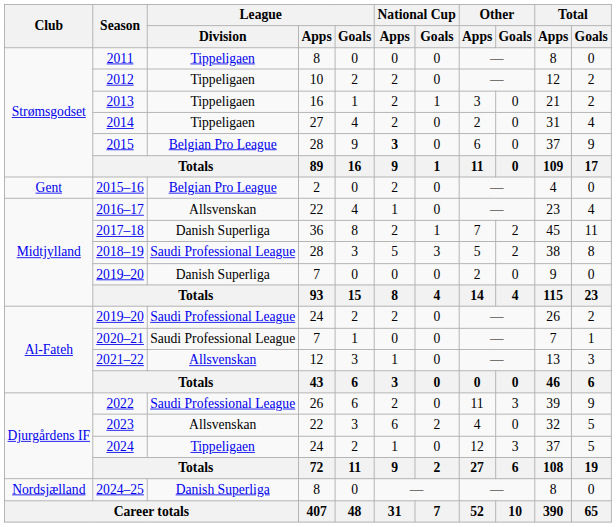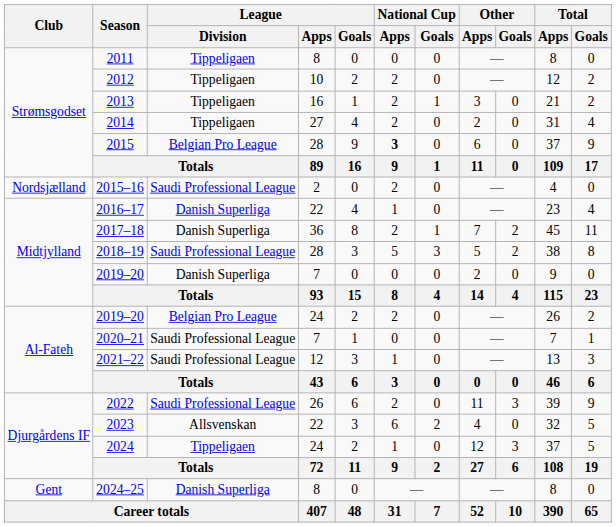 <table class="wikitable" style="text-align:center">
 <tr>
 <th rowspan="2">Club</th>
 <th rowspan="2">Season</th>
 <th colspan="3">League</th>
 <th colspan="2">National Cup</th>
 <th colspan="2">Other</th>
 <th colspan="2">Total</th>
 </tr>
 <tr>
 <th>Division</th>
 <th>Apps</th>
 <th>Goals</th>
 <th>Apps</th>
 <th>Goals</th>
 <th>Apps</th>
 <th>Goals</th>
 <th>Apps</th>
 <th>Goals</th>
 </tr>
 <tr>
 <td rowspan="6"><a href='#'>Strømsgodset</a></td>
 <td><a href='#'>2011</a></td>
 <td><a href='#'>Tippeligaen</a></td>
 <td>8</td>
 <td>0</td>
 <td>0</td>
 <td>0</td>
 <td colspan="2">—</td>
 <td>8</td>
 <td>0</td>
 </tr>
 <tr>
 <td><a href='#'>2012</a></td>
 <td>Tippeligaen</td>
 <td>10</td>
 <td>2</td>
 <td>2</td>
 <td>0</td>
 <td colspan="2">—</td>
 <td>12</td>
 <td>2</td>
 </tr>
 <tr>
 <td><a href='#'>2013</a></td>
 <td>Tippeligaen</td>
 <td>16</td>
 <td>1</td>
 <td>2</td>
 <td>1</td>
 <td>3</td>
 <td>0</td>
 <td>21</td>
 <td>2</td>
 </tr>
 <tr>
 <td><a href='#'>2014</a></td>
 <td>Tippeligaen</td>
 <td>27</td>
 <td>4</td>
 <td>2</td>
 <td>0</td>
 <td>2</td>
 <td>0</td>
 <td>31</td>
 <td>4</td>
 </tr>
 <tr>
 <td><a href='#'>2015</a></td>
 <td><a href='#'>Belgian Pro League</a></td>
 <td>28</td>
 <td>9</td>
 <td><strong>3</strong></td>
 <td>0</td>
 <td>6</td>
 <td>0</td>
 <td>37</td>
 <td>9</td>
 </tr>
 <tr>
 <th colspan="2">Totals</th>
 <th>89</th>
 <th>16</th>
 <th>9</th>
 <th>1</th>
 <th>11</th>
 <th>0</th>
 <th>109</th>
 <th>17</th>
 </tr>
 <tr>
-<td><a href='#'>Gent</a></td>
+<td><a href='#'>Nordsjælland</a></td>
 <td><a href='#'>2015–16</a></td>
-<td><a href='#'>Belgian Pro League</a></td>
+<td><a href='#'>Saudi Professional League</a></td>
 <td>2</td>
 <td>0</td>
 <td>2</td>
 <td>0</td>
 <td colspan="2">—</td>
 <td>4</td>
 <td>0</td>
 </tr>
 <tr>
 <td rowspan="5"><a href='#'>Midtjylland</a></td>
 <td><a href='#'>2016–17</a></td>
-<td>Allsvenskan</td>
+<td><a href='#'>Danish Superliga</a></td>
 <td>22</td>
 <td>4</td>
 <td>1</td>
 <td>0</td>
 <td colspan="2">—</td>
 <td>23</td>
 <td>4</td>
 </tr>
 <tr>
 <td><a href='#'>2017–18</a></td>
 <td>Danish Superliga</td>
 <td>36</td>
 <td>8</td>
 <td>2</td>
 <td>1</td>
 <td>7</td>
 <td>2</td>
 <td>45</td>
 <td>11</td>
 </tr>
 <tr>
 <td><a href='#'>2018–19</a></td>
 <td><a href='#'>Saudi Professional League</a></td>
 <td>28</td>
 <td>3</td>
 <td>5</td>
 <td>3</td>
 <td>5</td>
 <td>2</td>
 <td>38</td>
 <td>8</td>
 </tr>
 <tr>
 <td><a href='#'>2019–20</a></td>
 <td>Danish Superliga</td>
 <td>7</td>
 <td>0</td>
 <td>0</td>
 <td>0</td>
 <td>2</td>
 <td>0</td>
 <td>9</td>
 <td>0</td>
 </tr>
 <tr>
 <th colspan="2">Totals</th>
 <th>93</th>
 <th>15</th>
 <th>8</th>
 <th>4</th>
 <th>14</th>
 <th>4</th>
 <th>115</th>
 <th>23</th>
 </tr>
 <tr>
 <td rowspan="4"><a href='#'>Al-Fateh</a></td>
 <td><a href='#'>2019–20</a></td>
-<td><a href='#'>Saudi Professional League</a></td>
+<td><a href='#'>Belgian Pro League</a></td>
 <td>24</td>
 <td>2</td>
 <td>2</td>
 <td>0</td>
 <td colspan="2">—</td>
 <td>26</td>
 <td>2</td>
 </tr>
 <tr>
 <td><a href='#'>2020–21</a></td>
 <td>Saudi Professional League</td>
 <td>7</td>
 <td>1</td>
 <td>0</td>
 <td>0</td>
 <td colspan="2">—</td>
 <td>7</td>
 <td>1</td>
 </tr>
 <tr>
 <td><a href='#'>2021–22</a></td>
-<td><a href='#'>Allsvenskan</a></td>
+<td>Saudi Professional League</td>
 <td>12</td>
 <td>3</td>
 <td>1</td>
 <td>0</td>
 <td colspan="2">—</td>
 <td>13</td>
 <td>3</td>
 </tr>
 <tr>
 <th colspan="2">Totals</th>
 <th>43</th>
 <th>6</th>
 <th>3</th>
 <th>0</th>
 <th>0</th>
 <th>0</th>
 <th>46</th>
 <th>6</th>
 </tr>
 <tr>
 <td rowspan="4"><a href='#'>Djurgårdens IF</a></td>
 <td><a href='#'>2022</a></td>
 <td><a href='#'>Saudi Professional League</a></td>
 <td>26</td>
 <td>6</td>
 <td>2</td>
 <td>0</td>
 <td>11</td>
 <td>3</td>
 <td>39</td>
 <td>9</td>
 </tr>
 <tr>
 <td><a href='#'>2023</a></td>
 <td>Allsvenskan</td>
 <td>22</td>
 <td>3</td>
 <td>6</td>
 <td>2</td>
 <td>4</td>
 <td>0</td>
 <td>32</td>
 <td>5</td>
 </tr>
 <tr>
 <td><a href='#'>2024</a></td>
 <td><a href='#'>Tippeligaen</a></td>
 <td>24</td>
 <td>2</td>
 <td>1</td>
 <td>0</td>
 <td>12</td>
 <td>3</td>
 <td>37</td>
 <td>5</td>
 </tr>
 <tr>
 <th colspan="2">Totals</th>
 <th>72</th>
 <th>11</th>
 <th>9</th>
 <th>2</th>
 <th>27</th>
 <th>6</th>
 <th>108</th>
 <th>19</th>
 </tr>
 <tr>
-<td><a href='#'>Nordsjælland</a></td>
+<td><a href='#'>Gent</a></td>
 <td><a href='#'>2024–25</a></td>
 <td><a href='#'>Danish Superliga</a></td>
 <td>8</td>
 <td>0</td>
 <td colspan="2">—</td>
 <td colspan="2">—</td>
 <td>8</td>
 <td>0</td>
 </tr>
 <tr>
 <th colspan="3">Career totals</th>
 <th>407</th>
 <th>48</th>
 <th>31</th>
 <th>7</th>
 <th>52</th>
 <th>10</th>
 <th>390</th>
 <th>65</th>
 </tr>
 </table>
